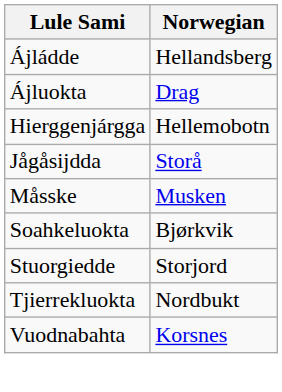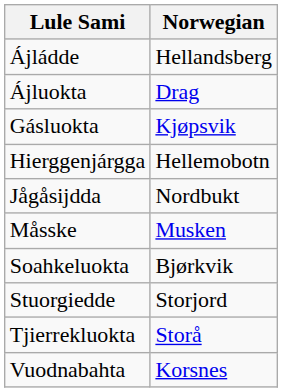 <table class="wikitable sortable">
 <tr>
 <th>Lule Sami</th>
 <th>Norwegian</th>
 </tr>
 <tr>
 <td>Ájládde</td>
 <td>Hellandsberg</td>
 </tr>
 <tr>
 <td>Ájluokta</td>
 <td><a href='#'>Drag</a></td>
 </tr>
 <tr>
+<td>Gásluokta</td>
+<td><a href='#'>Kjøpsvik</a></td>
+</tr>
+<tr>
 <td>Hierggenjárgga</td>
 <td>Hellemobotn</td>
 </tr>
 <tr>
 <td>Jågåsijdda</td>
-<td><a href='#'>Storå</a></td>
+<td>Nordbukt</td>
 </tr>
 <tr>
 <td>Måsske</td>
 <td><a href='#'>Musken</a></td>
 </tr>
 <tr>
 <td>Soahkeluokta</td>
 <td>Bjørkvik</td>
 </tr>
 <tr>
 <td>Stuorgiedde</td>
 <td>Storjord</td>
 </tr>
 <tr>
 <td>Tjierrekluokta</td>
-<td>Nordbukt</td>
+<td><a href='#'>Storå</a></td>
 </tr>
 <tr>
 <td>Vuodnabahta</td>
 <td><a href='#'>Korsnes</a></td>
 </tr>
 </table>
